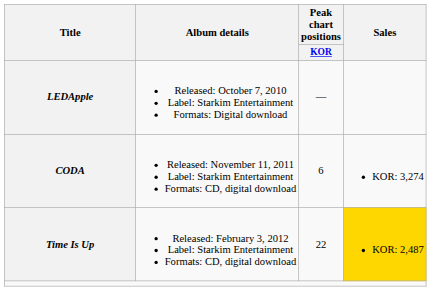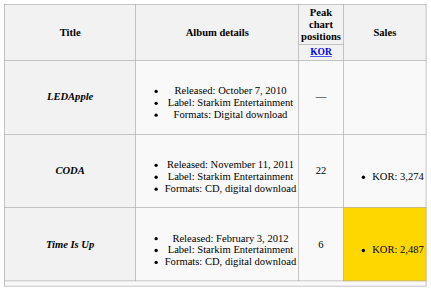 <table class="wikitable plainrowheaders" style="text-align:center;">
 <tr>
 <th rowspan="2" style="width:12em;">Title</th>
 <th rowspan="2">Album details</th>
 <th>Peak chart positions</th>
 <th rowspan="2">Sales</th>
 </tr>
 <tr>
 <th scope="col" style="width:2.5em;font-size:90%;"><a href='#'>KOR</a><br></th>
 </tr>
 <tr>
 <th scope="row"><em>LEDApple</em></th>
 <td><br><ul><li>Released: October 7, 2010 </li><li>Label: Starkim Entertainment</li><li>Formats: Digital download</li></ul></td>
 <td>—</td>
 <td></td>
 </tr>
 <tr>
 <th scope="row"><em>CODA</em></th>
 <td><br><ul><li>Released: November 11, 2011 </li><li>Label: Starkim Entertainment</li><li>Formats: CD, digital download</li></ul></td>
-<td>6</td>
+<td>22</td>
 <td><br><ul><li>KOR: 3,274</li></ul></td>
 </tr>
 <tr>
 <th scope="row"><em>Time Is Up</em></th>
 <td><br><ul><li>Released: February 3, 2012 </li><li>Label: Starkim Entertainment</li><li>Formats: CD, digital download</li></ul></td>
-<td>22</td>
+<td>6</td>
 <td style="background: gold;"><br><ul><li>KOR: 2,487</li></ul></td>
 </tr>
 <tr>
 <td colspan="4"></td>
 </tr>
 </table>
